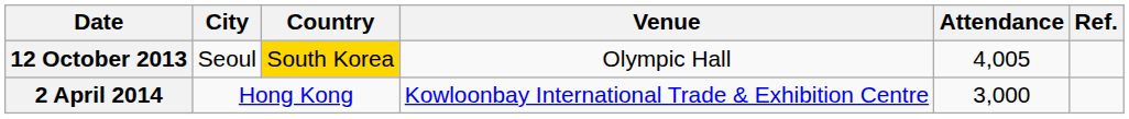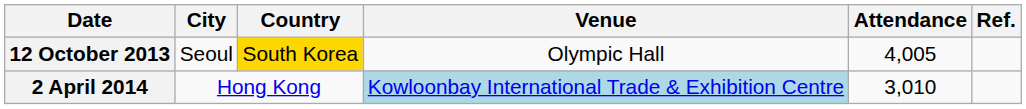 <table class="wikitable plainrowheaders" style="text-align:center;">
 <tr>
 <th scope="col">Date</th>
 <th scope="col">City</th>
 <th scope="col">Country</th>
 <th scope="col">Venue</th>
 <th scope="col">Attendance</th>
 <th scope="col">Ref.</th>
 </tr>
 <tr>
 <th scope="row" align="left">12 October 2013</th>
 <td>Seoul</td>
 <td style="background: gold;">South Korea</td>
 <td>Olympic Hall</td>
 <td>4,005</td>
 <td align=center></td>
 </tr>
 <tr>
 <th scope="row" align="left">2 April 2014</th>
 <td colspan="2"><a href='#'>Hong Kong</a></td>
-<td><a href='#'>Kowloonbay International Trade & Exhibition Centre</a></td>
-<td>3,000</td>
+<td style="background: lightblue;"><a href='#'>Kowloonbay International Trade & Exhibition Centre</a></td>
+<td>3,010</td>
 <td align=center></td>
 </tr>
 </table>
